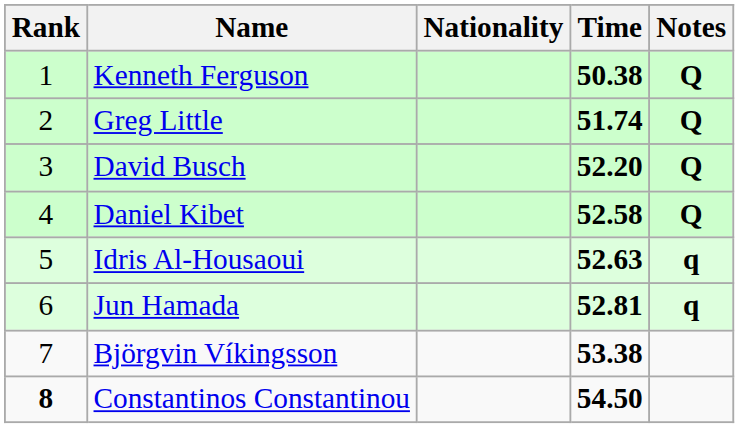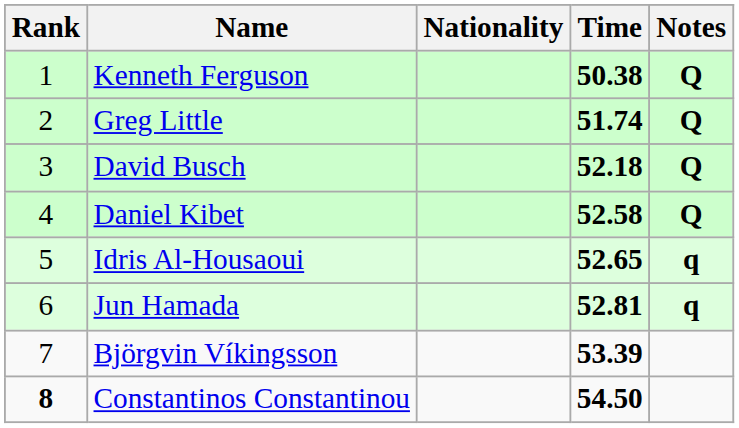 <table class="wikitable sortable" style="text-align:center">
 <tr>
 <th>Rank</th>
 <th>Name</th>
 <th>Nationality</th>
 <th>Time</th>
 <th>Notes</th>
 </tr>
 <tr bgcolor=ccffcc>
 <td>1</td>
 <td align=left><a href='#'>Kenneth Ferguson</a></td>
 <td align=left></td>
 <td><strong>50.38</strong></td>
 <td><strong>Q</strong></td>
 </tr>
 <tr bgcolor=ccffcc>
 <td>2</td>
 <td align=left><a href='#'>Greg Little</a></td>
 <td align=left></td>
 <td><strong>51.74</strong></td>
 <td><strong>Q</strong></td>
 </tr>
 <tr bgcolor=ccffcc>
 <td>3</td>
 <td align=left><a href='#'>David Busch</a></td>
 <td align=left></td>
-<td><strong>52.20</strong></td>
+<td><strong>52.18</strong></td>
 <td><strong>Q</strong></td>
 </tr>
 <tr bgcolor=ccffcc>
 <td>4</td>
 <td align=left><a href='#'>Daniel Kibet</a></td>
 <td align=left></td>
 <td><strong>52.58</strong></td>
 <td><strong>Q</strong></td>
 </tr>
 <tr bgcolor=ddffdd>
 <td>5</td>
 <td align=left><a href='#'>Idris Al-Housaoui</a></td>
 <td align=left></td>
-<td><strong>52.63</strong></td>
+<td><strong>52.65</strong></td>
 <td><strong>q</strong></td>
 </tr>
 <tr bgcolor=ddffdd>
 <td>6</td>
 <td align=left><a href='#'>Jun Hamada</a></td>
 <td align=left></td>
 <td><strong>52.81</strong></td>
 <td><strong>q</strong></td>
 </tr>
 <tr>
 <td>7</td>
 <td align=left><a href='#'>Björgvin Víkingsson</a></td>
 <td align=left></td>
-<td><strong>53.38</strong></td>
+<td><strong>53.39</strong></td>
 <td></td>
 </tr>
 <tr>
 <td><strong>8</strong></td>
 <td align=left><a href='#'>Constantinos Constantinou</a></td>
 <td align=left></td>
 <td><strong>54.50</strong></td>
 <td></td>
 </tr>
 </table>
